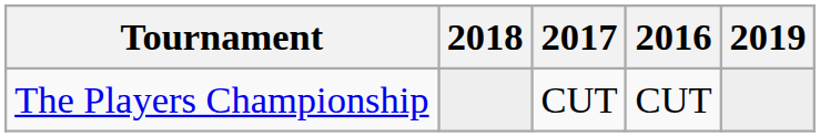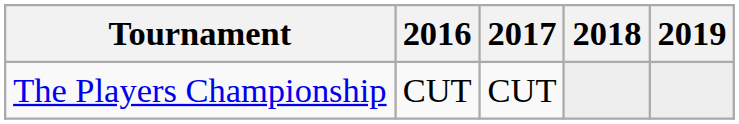 <table class="wikitable" style="font-size:95%;text-align:center;">
 <tr>
 <th>Tournament</th>
+<th>2016</th>
+<th>2017</th>
 <th>2018</th>
-<th>2017</th>
-<th>2016</th>
 <th>2019</th>
 </tr>
 <tr>
 <td align=left><a href='#'>The Players Championship</a></td>
-<td style="background:#eeeeee;"></td>
 <td>CUT</td>
 <td>CUT</td>
 <td style="background:#eeeeee;"></td>
+<td style="background:#eeeeee;"></td>
 </tr>
 </table>
